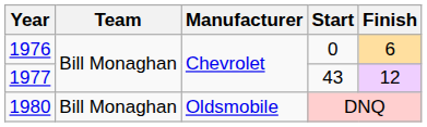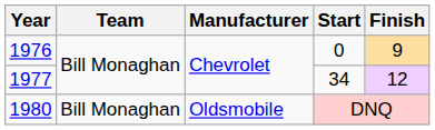 <table class="wikitable" style="font-size: 90%;">
 <tr>
 <th>Year</th>
 <th>Team</th>
 <th>Manufacturer</th>
 <th>Start</th>
 <th>Finish</th>
 </tr>
 <tr>
 <td><a href='#'>1976</a></td>
 <td rowspan=2>Bill Monaghan</td>
 <td rowspan=2><a href='#'>Chevrolet</a></td>
 <td align=center>0</td>
-<td align=center style="background:#FFDF9F;">6</td>
+<td align=center style="background:#FFDF9F;">9</td>
 </tr>
 <tr>
 <td><a href='#'>1977</a></td>
-<td align=center>43</td>
+<td align=center>34</td>
 <td align=center style="background:#EFCFFF;">12</td>
 </tr>
 <tr>
 <td><a href='#'>1980</a></td>
 <td>Bill Monaghan</td>
 <td><a href='#'>Oldsmobile</a></td>
 <td align=center colspan=2 style="background:#FFCFCF;">DNQ</td>
 </tr>
 </table>
